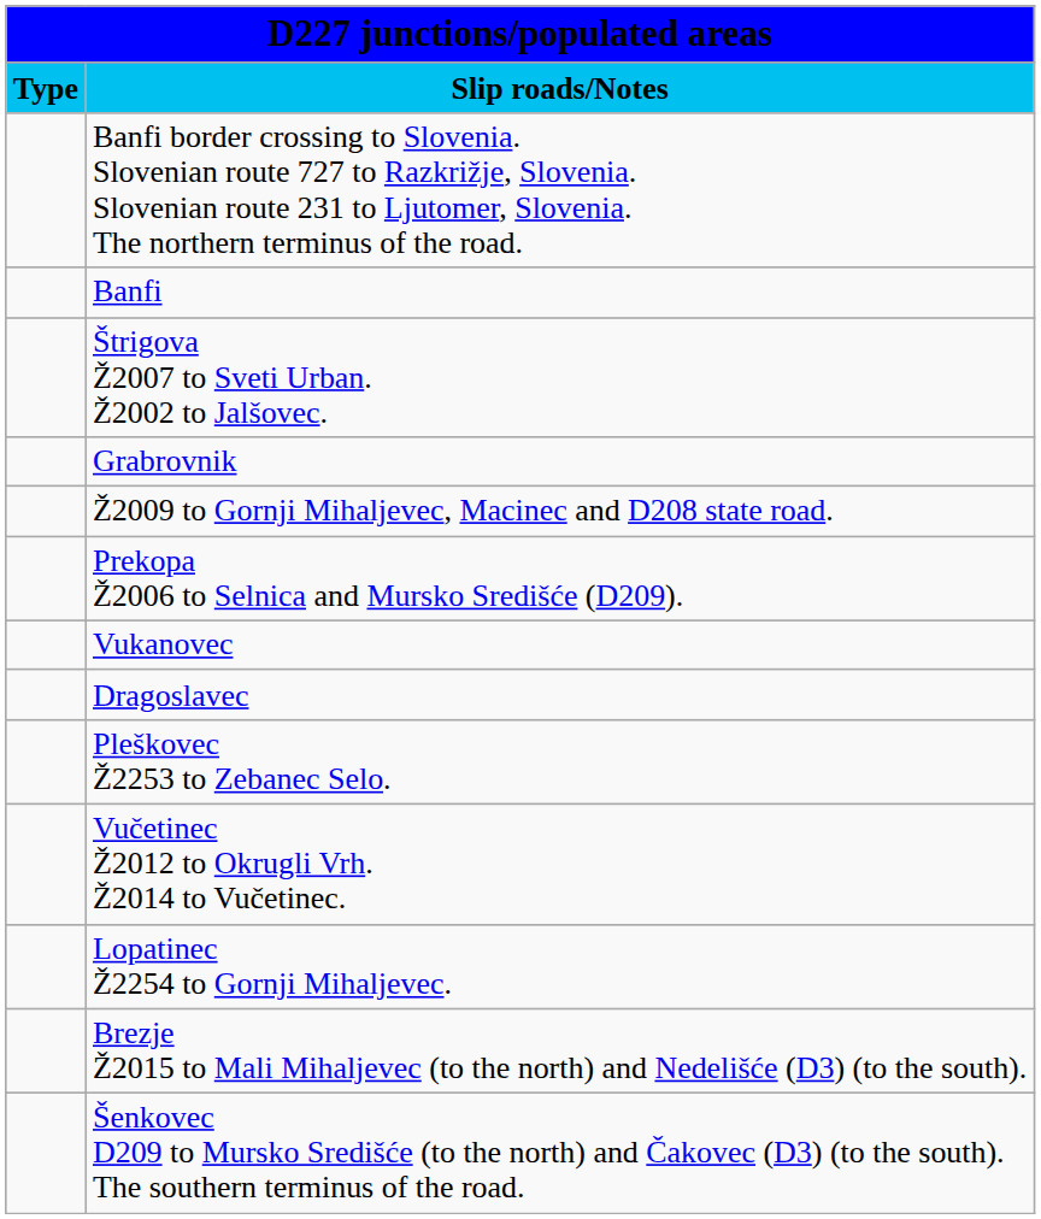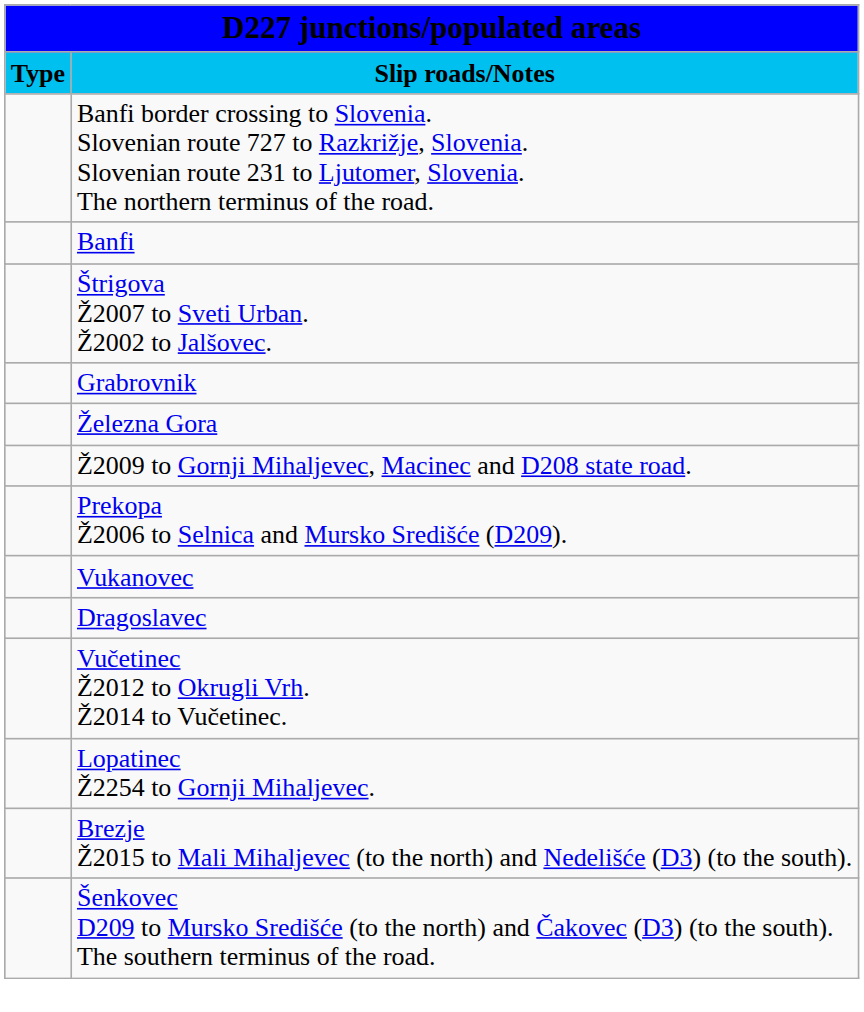 <table class="wikitable">
 <tr>
 <td colspan=2 bgcolor=blue align=center style=margin-top:15><span><big><strong>D227 junctions/populated areas</strong></big></span></td>
 </tr>
 <tr>
 <td align=center bgcolor=00c0f0><strong>Type</strong></td>
 <td align=center bgcolor=00c0f0><strong>Slip roads/Notes</strong></td>
 </tr>
 <tr>
 <td></td>
 <td>Banfi border crossing to <a href='#'>Slovenia</a>.<br>Slovenian route 727 to <a href='#'>Razkrižje</a>, <a href='#'>Slovenia</a>.<br>Slovenian route 231 to <a href='#'>Ljutomer</a>, <a href='#'>Slovenia</a>.<br>The northern terminus of the road.</td>
 </tr>
 <tr>
 <td></td>
 <td><a href='#'>Banfi</a></td>
 </tr>
 <tr>
 <td></td>
 <td><a href='#'>Štrigova</a><br>Ž2007 to <a href='#'>Sveti Urban</a>.<br>Ž2002 to <a href='#'>Jalšovec</a>.</td>
 </tr>
 <tr>
 <td></td>
 <td><a href='#'>Grabrovnik</a></td>
 </tr>
 <tr>
 <td></td>
+<td><a href='#'>Železna Gora</a></td>
+</tr>
+<tr>
+<td></td>
 <td>Ž2009 to <a href='#'>Gornji Mihaljevec</a>, <a href='#'>Macinec</a> and <a href='#'>D208 state road</a>.</td>
 </tr>
 <tr>
 <td></td>
 <td><a href='#'>Prekopa</a><br>Ž2006 to <a href='#'>Selnica</a> and <a href='#'>Mursko Središće</a> (<a href='#'>D209</a>).</td>
 </tr>
 <tr>
 <td></td>
 <td><a href='#'>Vukanovec</a></td>
 </tr>
 <tr>
 <td></td>
 <td><a href='#'>Dragoslavec</a></td>
-</tr>
-<tr>
-<td></td>
-<td><a href='#'>Pleškovec</a><br>Ž2253 to <a href='#'>Zebanec Selo</a>.</td>
 </tr>
 <tr>
 <td></td>
 <td><a href='#'>Vučetinec</a><br>Ž2012 to <a href='#'>Okrugli Vrh</a>.<br>Ž2014 to Vučetinec.</td>
 </tr>
 <tr>
 <td></td>
 <td><a href='#'>Lopatinec</a><br>Ž2254 to <a href='#'>Gornji Mihaljevec</a>.</td>
 </tr>
 <tr>
 <td></td>
 <td><a href='#'>Brezje</a><br>Ž2015 to <a href='#'>Mali Mihaljevec</a> (to the north) and <a href='#'>Nedelišće</a> (<a href='#'>D3</a>) (to the south).</td>
 </tr>
 <tr>
 <td></td>
 <td><a href='#'>Šenkovec</a><br> <a href='#'>D209</a> to <a href='#'>Mursko Središće</a> (to the north) and <a href='#'>Čakovec</a> (<a href='#'>D3</a>) (to the south).<br> The southern terminus of the road.</td>
 </tr>
 </table>
